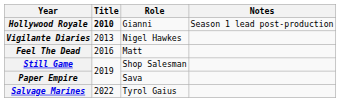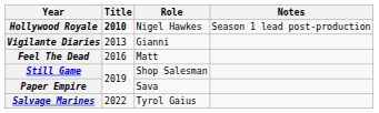 <table class="wikitable plainrowheaders sortable">
 <tr>
 <th scope="col">Year</th>
 <th scope="col">Title</th>
 <th scope="col">Role</th>
 <th scope="col" class="unsortable">Notes</th>
 </tr>
 <tr>
 <th scope="row"><em>Hollywood Royale</em></th>
 <td><strong>2010</strong></td>
-<td>Gianni</td>
+<td>Nigel Hawkes</td>
 <td>Season 1 lead post-production</td>
 </tr>
 <tr>
 <th scope="row"><em>Vigilante Diaries</em></th>
 <td>2013</td>
-<td>Nigel Hawkes</td>
+<td>Gianni</td>
 <td></td>
 </tr>
 <tr>
 <th scope="row"><em>Feel The Dead</em></th>
 <td>2016</td>
 <td>Matt</td>
 <td></td>
 </tr>
 <tr>
 <th scope="row"><em><a href='#'>Still Game</a></em></th>
 <td rowspan="2">2019</td>
 <td>Shop Salesman</td>
 <td></td>
 </tr>
 <tr>
 <th scope="row"><em>Paper Empire</em></th>
 <td>Sava</td>
 <td></td>
 </tr>
 <tr>
 <th scope="row"><em><a href='#'>Salvage Marines</a></em></th>
 <td>2022</td>
 <td>Tyrol Gaius</td>
 <td></td>
 </tr>
 </table>
